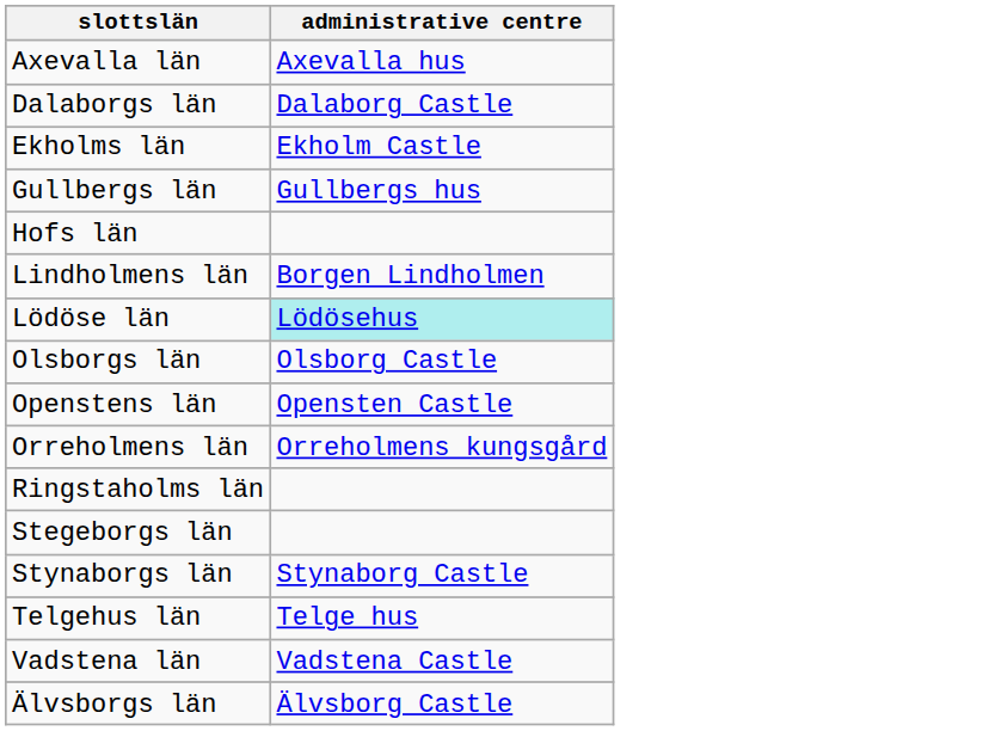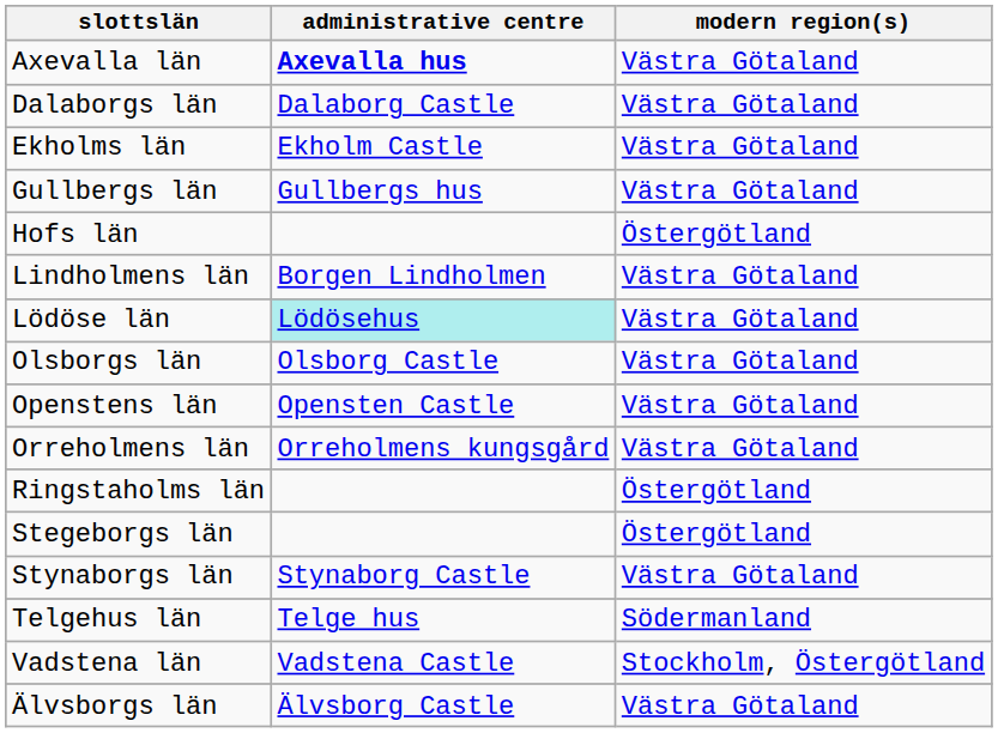 <table class="wikitable sortable">
 <tr style="font-size:85%">
 <th>slottslän</th>
 <th>administrative centre</th>
+<th>modern region(s)</th>
 </tr>
 <tr>
 <td>Axevalla län</td>
-<td><a href='#'>Axevalla hus</a></td>
+<td><strong><a href='#'>Axevalla hus</a></strong></td>
+<td><a href='#'>Västra Götaland</a></td>
 </tr>
 <tr>
 <td>Dalaborgs län</td>
 <td><a href='#'>Dalaborg Castle</a></td>
+<td><a href='#'>Västra Götaland</a></td>
 </tr>
 <tr>
 <td>Ekholms län</td>
 <td><a href='#'>Ekholm Castle</a></td>
+<td><a href='#'>Västra Götaland</a></td>
 </tr>
 <tr>
 <td>Gullbergs län</td>
 <td><a href='#'>Gullbergs hus</a></td>
+<td><a href='#'>Västra Götaland</a></td>
 </tr>
 <tr>
 <td>Hofs län</td>
 <td></td>
+<td><a href='#'>Östergötland</a></td>
 </tr>
 <tr>
 <td>Lindholmens län</td>
 <td><a href='#'>Borgen Lindholmen</a></td>
+<td><a href='#'>Västra Götaland</a></td>
 </tr>
 <tr>
 <td>Lödöse län</td>
 <td style="background: paleturquoise;"><a href='#'>Lödösehus</a></td>
+<td><a href='#'>Västra Götaland</a></td>
 </tr>
 <tr>
 <td>Olsborgs län</td>
 <td><a href='#'>Olsborg Castle</a></td>
+<td><a href='#'>Västra Götaland</a></td>
 </tr>
 <tr>
 <td>Openstens län</td>
 <td><a href='#'>Opensten Castle</a></td>
+<td><a href='#'>Västra Götaland</a></td>
 </tr>
 <tr>
 <td>Orreholmens län</td>
 <td><a href='#'>Orreholmens kungsgård</a></td>
+<td><a href='#'>Västra Götaland</a></td>
 </tr>
 <tr>
 <td>Ringstaholms län</td>
 <td></td>
+<td><a href='#'>Östergötland</a></td>
 </tr>
 <tr>
 <td>Stegeborgs län</td>
 <td></td>
+<td><a href='#'>Östergötland</a></td>
 </tr>
 <tr>
 <td>Stynaborgs län</td>
 <td><a href='#'>Stynaborg Castle</a></td>
+<td><a href='#'>Västra Götaland</a></td>
 </tr>
 <tr>
 <td>Telgehus län</td>
 <td><a href='#'>Telge hus</a></td>
+<td><a href='#'>Södermanland</a></td>
 </tr>
 <tr>
 <td>Vadstena län</td>
 <td><a href='#'>Vadstena Castle</a></td>
+<td><a href='#'>Stockholm</a>, <a href='#'>Östergötland</a></td>
 </tr>
 <tr>
 <td>Älvsborgs län</td>
 <td><a href='#'>Älvsborg Castle</a></td>
+<td><a href='#'>Västra Götaland</a></td>
 </tr>
 </table>
